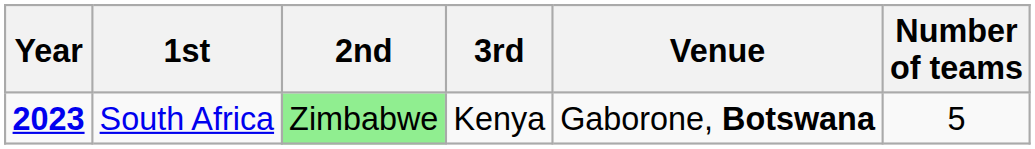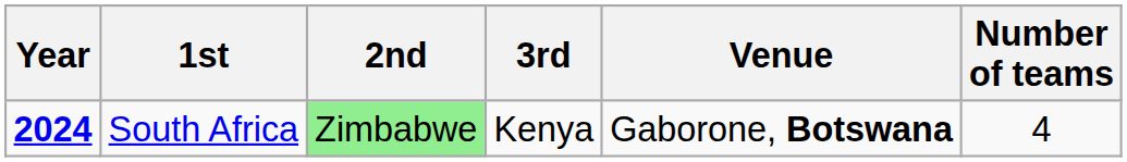 <table class="wikitable" style="font-size:95%;">
 <tr>
 <th>Year</th>
 <th>1st</th>
 <th>2nd</th>
 <th>3rd</th>
 <th>Venue</th>
 <th>Number<br>of teams</th>
 </tr>
 <tr>
-<td align="center"><strong><a href='#'>2023</a></strong></td>
+<td align="center"><strong><a href='#'>2024</a></strong></td>
 <td><a href='#'> South Africa</a></td>
 <td style="background: lightgreen;"> Zimbabwe</td>
 <td> Kenya</td>
 <td>Gaborone, <strong>Botswana</strong></td>
-<td align="center">5 </td>
+<td align="center">4 </td>
 </tr>
 </table>
